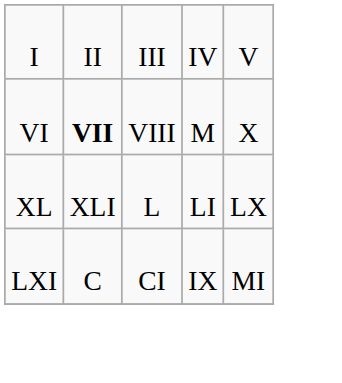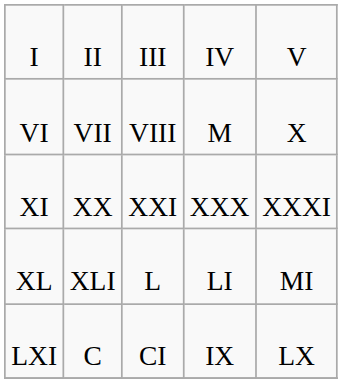 <table class=wikitable>
 <tr align=center>
 <td> <br> I</td>
 <td> <br> II</td>
 <td> <br> III</td>
 <td> <br> IV</td>
 <td> <br> V</td>
 </tr>
 <tr align=center>
 <td> <br> VI</td>
-<td><strong> <br> VII</strong></td>
+<td> <br> VII</td>
 <td> <br> VIII</td>
 <td> <br> M</td>
 <td> <br> X</td>
+</tr>
+<tr align=center>
+<td> <br> XI</td>
+<td> <br> XX</td>
+<td> <br> XXI</td>
+<td> <br> XXX</td>
+<td> <br> XXXI</td>
 </tr>
 <tr align=center>
 <td> <br> XL</td>
 <td> <br> XLI</td>
 <td> <br> L</td>
 <td> <br> LI</td>
-<td> <br> LX</td>
+<td> <br> MI</td>
 </tr>
 <tr align=center>
 <td> <br> LXI</td>
 <td> <br> C</td>
 <td> <br> CI</td>
 <td> <br> IX</td>
-<td> <br> MI</td>
+<td> <br> LX</td>
 </tr>
 <tr align=center>
 </tr>
 </table>
